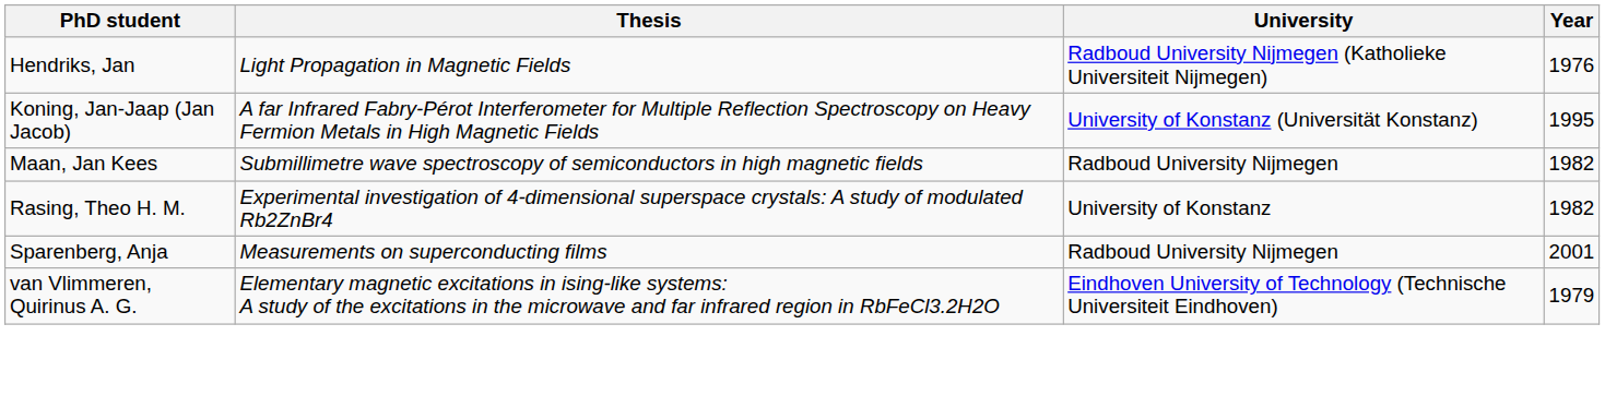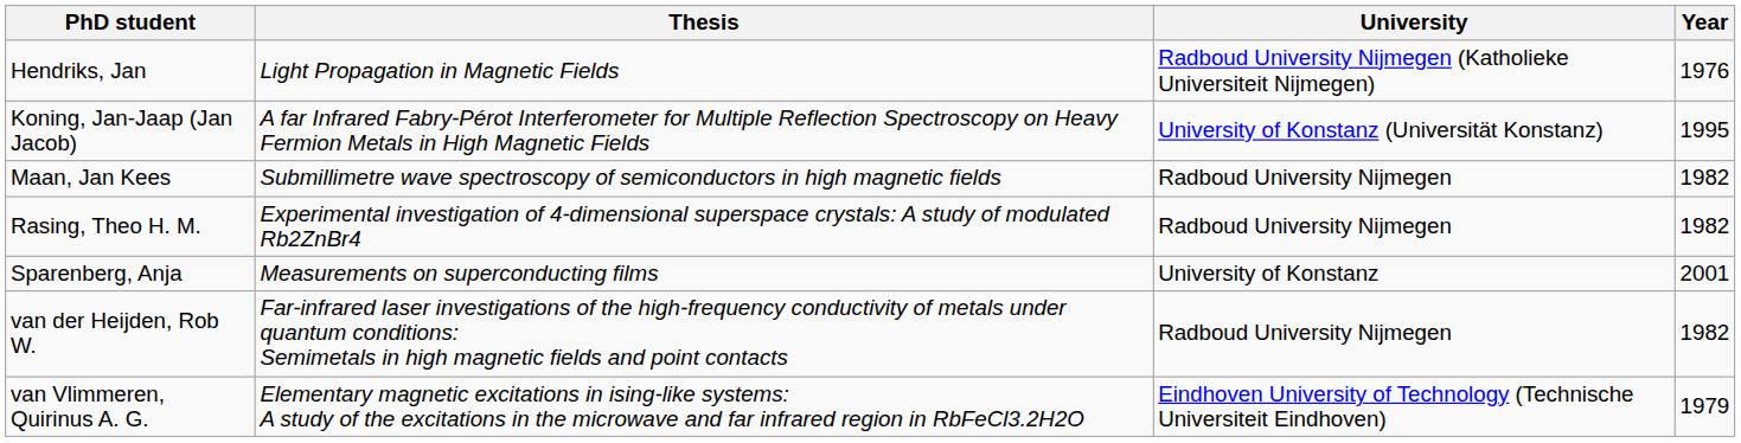 <table class="wikitable sortable">
 <tr>
 <th>PhD student</th>
 <th>Thesis</th>
 <th>University</th>
 <th>Year</th>
 </tr>
 <tr>
 <td>Hendriks, Jan</td>
 <td><em>Light Propagation in Magnetic Fields</em></td>
 <td><a href='#'>Radboud University Nijmegen</a> (Katholieke Universiteit Nijmegen)</td>
 <td>1976</td>
 </tr>
 <tr>
 <td>Koning, Jan-Jaap (Jan Jacob)</td>
 <td><em>A far Infrared Fabry-Pérot Interferometer for Multiple Reflection Spectroscopy on Heavy Fermion Metals in High Magnetic Fields</em></td>
 <td><a href='#'>University of Konstanz</a> (Universität Konstanz)</td>
 <td>1995</td>
 </tr>
 <tr>
 <td>Maan, Jan Kees</td>
 <td><em>Submillimetre wave spectroscopy of semiconductors in high magnetic fields</em></td>
 <td>Radboud University Nijmegen</td>
 <td>1982</td>
 </tr>
 <tr>
 <td>Rasing, Theo H. M.</td>
 <td><em>Experimental investigation of 4-dimensional superspace crystals: A study of modulated Rb2ZnBr4</em></td>
-<td>University of Konstanz</td>
+<td>Radboud University Nijmegen</td>
 <td>1982</td>
 </tr>
 <tr>
 <td>Sparenberg, Anja</td>
 <td><em>Measurements on superconducting films</em></td>
+<td>University of Konstanz</td>
+<td>2001</td>
+</tr>
+<tr>
+<td>van der Heijden, Rob W.</td>
+<td><em>Far-infrared laser investigations of the high-frequency conductivity of metals under quantum conditions:<br>Semimetals in high magnetic fields and point contacts</em></td>
 <td>Radboud University Nijmegen</td>
-<td>2001</td>
+<td>1982</td>
 </tr>
 <tr>
 <td>van Vlimmeren, Quirinus A. G.</td>
 <td><em>Elementary magnetic excitations in ising-like systems:<br> A study of the excitations in the microwave and far infrared region in RbFeCl3.2H2O</em></td>
 <td><a href='#'>Eindhoven University of Technology</a> (Technische Universiteit Eindhoven)</td>
 <td>1979</td>
 </tr>
 </table>
